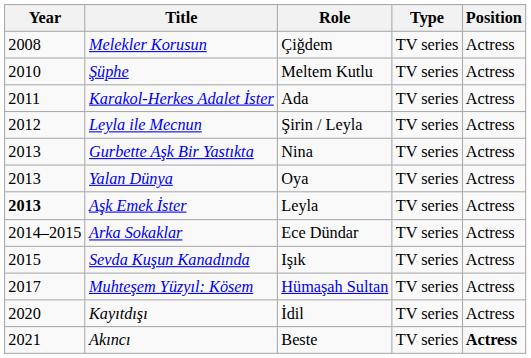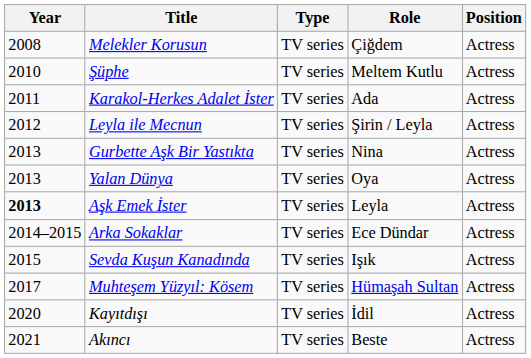 <table class="wikitable" style="font-size: 95%;">
 <tr>
 <th>Year</th>
 <th>Title</th>
+<th>Type</th>
 <th>Role</th>
-<th>Type</th>
 <th>Position</th>
 </tr>
 <tr>
 <td>2008</td>
 <td><em><a href='#'>Melekler Korusun</a></em></td>
+<td>TV series</td>
 <td>Çiğdem</td>
-<td>TV series</td>
 <td>Actress</td>
 </tr>
 <tr>
 <td>2010</td>
 <td><em><a href='#'>Şüphe</a></em></td>
+<td>TV series</td>
 <td>Meltem Kutlu</td>
-<td>TV series</td>
 <td>Actress</td>
 </tr>
 <tr>
 <td>2011</td>
 <td><em><a href='#'>Karakol-Herkes Adalet İster</a></em></td>
+<td>TV series</td>
 <td>Ada</td>
-<td>TV series</td>
 <td>Actress</td>
 </tr>
 <tr>
 <td>2012</td>
 <td><em><a href='#'>Leyla ile Mecnun</a></em></td>
+<td>TV series</td>
 <td>Şirin / Leyla</td>
-<td>TV series</td>
 <td>Actress</td>
 </tr>
 <tr>
 <td>2013</td>
 <td><em><a href='#'>Gurbette Aşk Bir Yastıkta</a></em></td>
+<td>TV series</td>
 <td>Nina</td>
-<td>TV series</td>
 <td>Actress</td>
 </tr>
 <tr>
 <td>2013</td>
 <td><em><a href='#'>Yalan Dünya</a></em></td>
+<td>TV series</td>
 <td>Oya</td>
-<td>TV series</td>
 <td>Actress</td>
 </tr>
 <tr>
 <td><strong>2013</strong></td>
 <td><em><a href='#'>Aşk Emek İster</a></em></td>
+<td>TV series</td>
 <td>Leyla</td>
-<td>TV series</td>
 <td>Actress</td>
 </tr>
 <tr>
 <td>2014–2015</td>
 <td><em><a href='#'>Arka Sokaklar</a></em></td>
+<td>TV series</td>
 <td>Ece Dündar</td>
-<td>TV series</td>
 <td>Actress</td>
 </tr>
 <tr>
 <td>2015</td>
 <td><em><a href='#'>Sevda Kuşun Kanadında</a></em></td>
+<td>TV series</td>
 <td>Işık</td>
-<td>TV series</td>
 <td>Actress</td>
 </tr>
 <tr>
 <td>2017</td>
 <td><em><a href='#'>Muhteşem Yüzyıl: Kösem</a></em></td>
+<td>TV series</td>
 <td><a href='#'>Hümaşah Sultan</a></td>
-<td>TV series</td>
 <td>Actress</td>
 </tr>
 <tr>
 <td>2020</td>
 <td><em>Kayıtdışı</em></td>
+<td>TV series</td>
 <td>İdil</td>
-<td>TV series</td>
 <td>Actress</td>
 </tr>
 <tr>
 <td>2021</td>
 <td><em>Akıncı</em></td>
+<td>TV series</td>
 <td>Beste</td>
-<td>TV series</td>
-<td><strong>Actress</strong></td>
+<td>Actress</td>
 </tr>
 </table>
